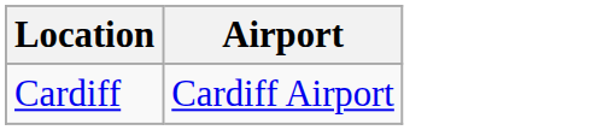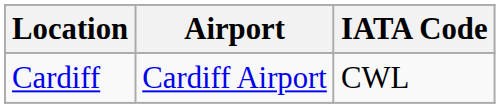 <table class="wikitable sortable">
 <tr>
 <th>Location</th>
 <th>Airport</th>
+<th>IATA Code</th>
 </tr>
 <tr>
 <td><a href='#'>Cardiff</a></td>
 <td><a href='#'>Cardiff Airport</a></td>
+<td>CWL</td>
 </tr>
 </table>
